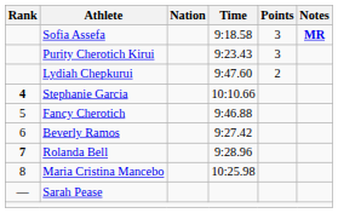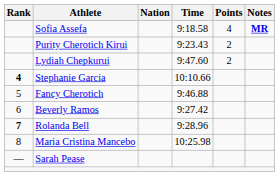 <table class="wikitable mw-datatable sortable" style="text-align:center;">
 <tr>
 <th>Rank</th>
 <th>Athlete</th>
 <th>Nation</th>
 <th>Time</th>
 <th>Points</th>
 <th>Notes</th>
 </tr>
 <tr>
 <td></td>
 <td align=left><a href='#'>Sofia Assefa</a></td>
 <td align=left></td>
 <td>9:18.58</td>
-<td>3</td>
+<td>4</td>
 <td><strong><a href='#'>MR</a></strong></td>
 </tr>
 <tr>
 <td></td>
 <td align=left><a href='#'>Purity Cherotich Kirui</a></td>
 <td align=left></td>
 <td>9:23.43</td>
-<td>3</td>
+<td>2</td>
 <td></td>
 </tr>
 <tr>
 <td></td>
 <td align=left><a href='#'>Lydiah Chepkurui</a></td>
 <td align=left></td>
 <td>9:47.60</td>
 <td>2</td>
 <td></td>
 </tr>
 <tr>
 <td><strong>4</strong></td>
 <td align=left><a href='#'>Stephanie Garcia</a></td>
 <td align=left></td>
 <td>10:10.66</td>
 <td></td>
 <td></td>
 </tr>
 <tr>
 <td>5</td>
 <td align=left><a href='#'>Fancy Cherotich</a></td>
 <td align=left></td>
 <td>9:46.88</td>
 <td></td>
 <td></td>
 </tr>
 <tr>
 <td>6</td>
 <td align=left><a href='#'>Beverly Ramos</a></td>
 <td align=left></td>
 <td>9:27.42</td>
 <td></td>
 <td></td>
 </tr>
 <tr>
 <td><strong>7</strong></td>
 <td align=left><a href='#'>Rolanda Bell</a></td>
 <td align=left></td>
 <td>9:28.96</td>
 <td></td>
 <td></td>
 </tr>
 <tr>
 <td>8</td>
 <td align=left><a href='#'>Maria Cristina Mancebo</a></td>
 <td align=left></td>
 <td>10:25.98</td>
 <td></td>
 <td></td>
 </tr>
 <tr>
 <td>—</td>
 <td align=left><a href='#'>Sarah Pease</a></td>
 <td align=left></td>
 <td></td>
 <td></td>
 <td></td>
 </tr>
 <tr class="sortbottom">
 <td colspan=6></td>
 </tr>
 </table>
